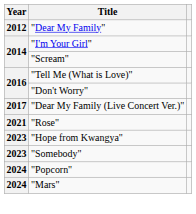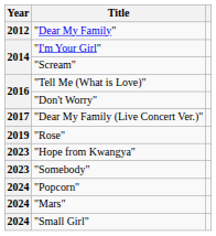 <table class="wikitable plainrowheaders">
 <tr>
 <th scope="col">Year</th>
 <th scope="col">Title</th>
 <th scope="col" class="unsortable"></th>
 </tr>
 <tr>
 <th scope="row">2012</th>
 <td>"<a href='#'>Dear My Family</a>" </td>
 <td style="text-align:center"></td>
 </tr>
 <tr>
 <th scope="row" rowspan="2">2014</th>
 <td>"<a href='#'>I'm Your Girl</a>" </td>
 <td style="text-align:center"></td>
 </tr>
 <tr>
 <td>"Scream"</td>
 <td style="text-align:center"></td>
 </tr>
 <tr>
 <th scope="row" rowspan="2">2016</th>
 <td>"Tell Me (What is Love)"</td>
 <td style="text-align:center"></td>
 </tr>
 <tr>
 <td>"Don't Worry" </td>
 <td style="text-align:center"></td>
 </tr>
 <tr>
 <th scope="row">2017</th>
 <td>"Dear My Family (Live Concert Ver.)" </td>
 <td style="text-align:center"></td>
 </tr>
 <tr>
-<th scope="row">2021</th>
+<th scope="row">2019</th>
 <td>"Rose"</td>
 <td style="text-align:center"></td>
 </tr>
 <tr>
 <th scope="row">2023</th>
 <td>"Hope from Kwangya" </td>
 <td style="text-align:center"></td>
 </tr>
 <tr>
 <th scope="row">2023</th>
 <td>"Somebody"</td>
 <td style="text-align:center"></td>
 </tr>
 <tr>
 <th scope="row">2024</th>
 <td>"Popcorn"</td>
 <td style="text-align:center"></td>
 </tr>
 <tr>
 <th scope="row">2024</th>
 <td>"Mars"</td>
 <td style="text-align:center"></td>
 </tr>
+<tr>
+<th scope="row">2024</th>
+<td>"Small Girl" </td>
+<td></td>
+</tr>
 </table>
